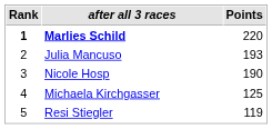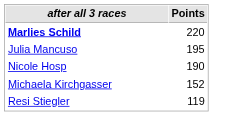 <table cellspacing="1" cellpadding="3" style="border:1px solid #AAAAAA;font-size:86%">
 <tr bgcolor="#E4E4E4">
-<th style="border-bottom:1px solid #AAAAAA" width=10>Rank</th>
 <th style="border-bottom:1px solid #AAAAAA" width=200><em>after all 3 races</em></th>
 <th style="border-bottom:1px solid #AAAAAA" width=20>Points</th>
 </tr>
 <tr>
-<td align="center"><strong>1</strong></td>
 <td> <strong><a href='#'>Marlies Schild</a> </strong></td>
 <td align="right">220</td>
 </tr>
 <tr>
-<td align="center">2</td>
 <td> <a href='#'>Julia Mancuso</a></td>
-<td align="right">193</td>
+<td align="right">195</td>
 </tr>
 <tr>
-<td align="center">3</td>
 <td> <a href='#'>Nicole Hosp</a></td>
 <td align="right">190</td>
 </tr>
 <tr>
-<td align="center">4</td>
 <td> <a href='#'>Michaela Kirchgasser</a></td>
-<td align="right">125</td>
+<td align="right">152</td>
 </tr>
 <tr>
-<td align="center">5</td>
 <td> <a href='#'>Resi Stiegler</a></td>
 <td align="right">119</td>
 </tr>
 </table>
